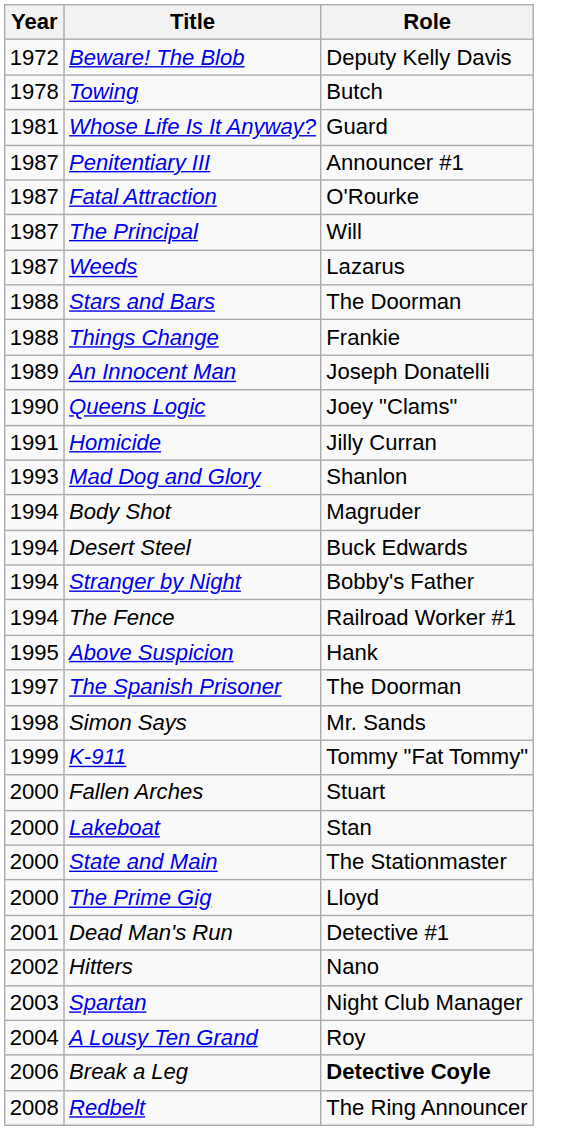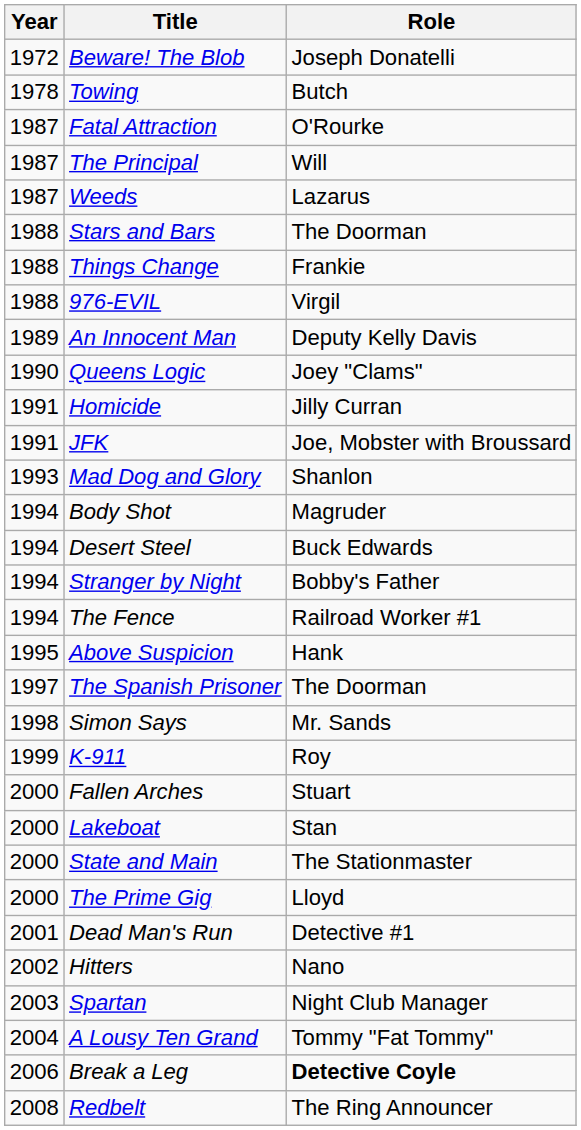 <table class="wikitable sortable">
 <tr>
 <th>Year</th>
 <th>Title</th>
 <th>Role</th>
 </tr>
 <tr>
 <td>1972</td>
 <td><em><a href='#'>Beware! The Blob</a></em></td>
-<td>Deputy Kelly Davis</td>
+<td>Joseph Donatelli</td>
 </tr>
 <tr>
 <td>1978</td>
 <td><em><a href='#'>Towing</a></em></td>
 <td>Butch</td>
-</tr>
-<tr>
-<td>1981</td>
-<td><em><a href='#'>Whose Life Is It Anyway?</a></em></td>
-<td>Guard</td>
-</tr>
-<tr>
-<td>1987</td>
-<td><em><a href='#'>Penitentiary III</a></em></td>
-<td>Announcer #1</td>
 </tr>
 <tr>
 <td>1987</td>
 <td><em><a href='#'>Fatal Attraction</a></em></td>
 <td>O'Rourke</td>
 </tr>
 <tr>
 <td>1987</td>
 <td><em><a href='#'>The Principal</a></em></td>
 <td>Will</td>
 </tr>
 <tr>
 <td>1987</td>
 <td><em><a href='#'>Weeds</a></em></td>
 <td>Lazarus</td>
 </tr>
 <tr>
 <td>1988</td>
 <td><em><a href='#'>Stars and Bars</a></em></td>
 <td>The Doorman</td>
 </tr>
 <tr>
 <td>1988</td>
 <td><em><a href='#'>Things Change</a></em></td>
 <td>Frankie</td>
 </tr>
 <tr>
+<td>1988</td>
+<td><em><a href='#'>976-EVIL</a></em></td>
+<td>Virgil</td>
+</tr>
+<tr>
 <td>1989</td>
 <td><em><a href='#'>An Innocent Man</a></em></td>
-<td>Joseph Donatelli</td>
+<td>Deputy Kelly Davis</td>
 </tr>
 <tr>
 <td>1990</td>
 <td><em><a href='#'>Queens Logic</a></em></td>
 <td>Joey "Clams"</td>
 </tr>
 <tr>
 <td>1991</td>
 <td><em><a href='#'>Homicide</a></em></td>
 <td>Jilly Curran</td>
+</tr>
+<tr>
+<td>1991</td>
+<td><em><a href='#'>JFK</a></em></td>
+<td>Joe, Mobster with Broussard</td>
 </tr>
 <tr>
 <td>1993</td>
 <td><em><a href='#'>Mad Dog and Glory</a></em></td>
 <td>Shanlon</td>
 </tr>
 <tr>
 <td>1994</td>
 <td><em>Body Shot</em></td>
 <td>Magruder</td>
 </tr>
 <tr>
 <td>1994</td>
 <td><em>Desert Steel</em></td>
 <td>Buck Edwards</td>
 </tr>
 <tr>
 <td>1994</td>
 <td><em><a href='#'>Stranger by Night</a></em></td>
 <td>Bobby's Father</td>
 </tr>
 <tr>
 <td>1994</td>
 <td><em>The Fence</em></td>
 <td>Railroad Worker #1</td>
 </tr>
 <tr>
 <td>1995</td>
 <td><em><a href='#'>Above Suspicion</a></em></td>
 <td>Hank</td>
 </tr>
 <tr>
 <td>1997</td>
 <td><em><a href='#'>The Spanish Prisoner</a></em></td>
 <td>The Doorman</td>
 </tr>
 <tr>
 <td>1998</td>
 <td><em>Simon Says</em></td>
 <td>Mr. Sands</td>
 </tr>
 <tr>
 <td>1999</td>
 <td><em><a href='#'>K-911</a></em></td>
-<td>Tommy "Fat Tommy"</td>
+<td>Roy</td>
 </tr>
 <tr>
 <td>2000</td>
 <td><em>Fallen Arches</em></td>
 <td>Stuart</td>
 </tr>
 <tr>
 <td>2000</td>
 <td><em><a href='#'>Lakeboat</a></em></td>
 <td>Stan</td>
 </tr>
 <tr>
 <td>2000</td>
 <td><em><a href='#'>State and Main</a></em></td>
 <td>The Stationmaster</td>
 </tr>
 <tr>
 <td>2000</td>
 <td><em><a href='#'>The Prime Gig</a></em></td>
 <td>Lloyd</td>
 </tr>
 <tr>
 <td>2001</td>
 <td><em>Dead Man's Run</em></td>
 <td>Detective #1</td>
 </tr>
 <tr>
 <td>2002</td>
 <td><em>Hitters</em></td>
 <td>Nano</td>
 </tr>
 <tr>
 <td>2003</td>
 <td><em><a href='#'>Spartan</a></em></td>
 <td>Night Club Manager</td>
 </tr>
 <tr>
 <td>2004</td>
 <td><em><a href='#'>A Lousy Ten Grand</a></em></td>
-<td>Roy</td>
+<td>Tommy "Fat Tommy"</td>
 </tr>
 <tr>
 <td>2006</td>
 <td><em>Break a Leg</em></td>
 <td><strong>Detective Coyle</strong></td>
 </tr>
 <tr>
 <td>2008</td>
 <td><em><a href='#'>Redbelt</a></em></td>
 <td>The Ring Announcer</td>
 </tr>
 </table>
